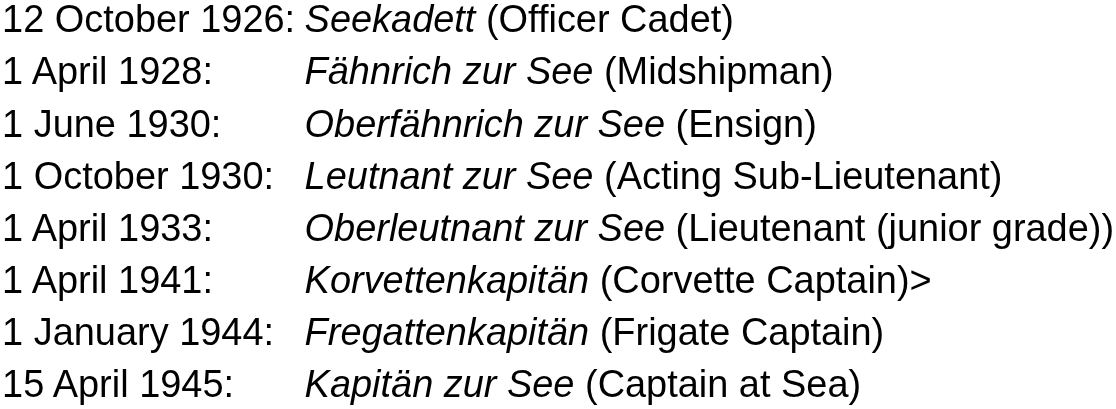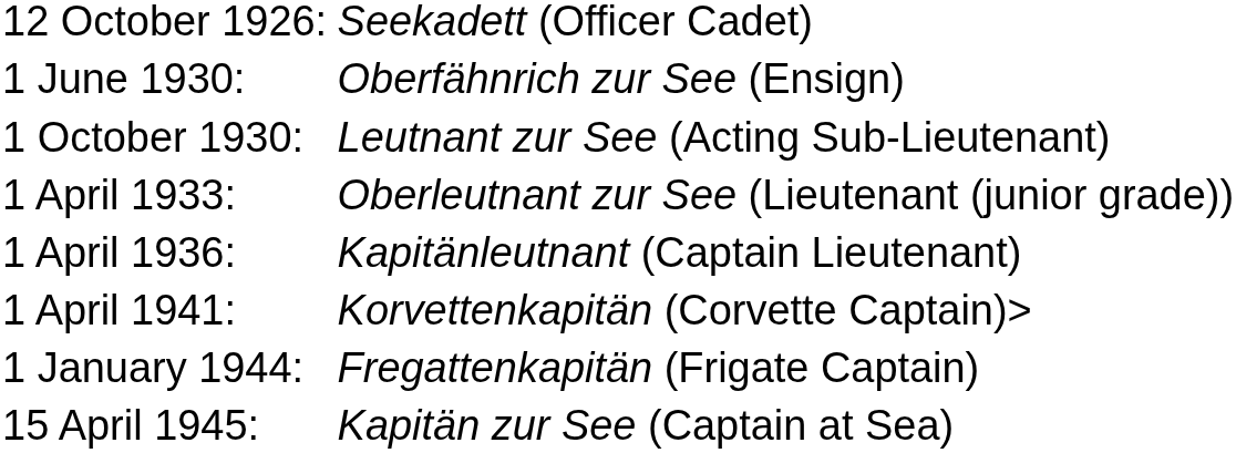 <table style="background: transparent;">
 <tr>
 <td>12 October 1926:</td>
 <td><em>Seekadett</em> (Officer Cadet)</td>
-</tr>
-<tr>
-<td>1 April 1928:</td>
-<td><em>Fähnrich zur See</em> (Midshipman)</td>
 </tr>
 <tr>
 <td>1 June 1930:</td>
 <td><em>Oberfähnrich zur See</em> (Ensign)</td>
 </tr>
 <tr>
 <td>1 October 1930:</td>
 <td><em>Leutnant zur See</em> (Acting Sub-Lieutenant)</td>
 </tr>
 <tr>
 <td>1 April 1933:</td>
 <td><em>Oberleutnant zur See</em> (Lieutenant (junior grade))</td>
 </tr>
 <tr>
+<td>1 April 1936:</td>
+<td><em>Kapitänleutnant</em> (Captain Lieutenant)</td>
+</tr>
+<tr>
 <td>1 April 1941:</td>
 <td><em>Korvettenkapitän</em> (Corvette Captain)></td>
 </tr>
 <tr>
 <td>1 January 1944:</td>
 <td><em>Fregattenkapitän</em> (Frigate Captain)</td>
 </tr>
 <tr>
 <td>15 April 1945:</td>
 <td><em>Kapitän zur See</em> (Captain at Sea)</td>
 </tr>
 </table>
